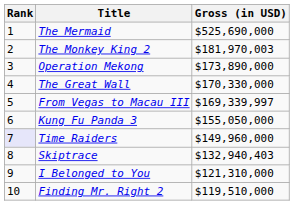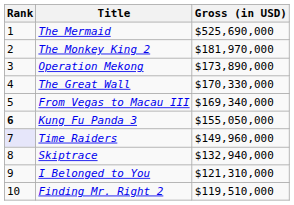 <table class="wikitable sortable" style="margin:auto; margin:auto;">
 <tr>
 <th>Rank</th>
 <th>Title</th>
 <th>Gross (in USD)</th>
 </tr>
 <tr>
 <td>1</td>
 <td><em><a href='#'>The Mermaid</a></em></td>
 <td>$525,690,000</td>
 </tr>
 <tr>
 <td>2</td>
 <td><em><a href='#'>The Monkey King 2</a></em></td>
-<td>$181,970,003</td>
+<td>$181,970,000</td>
 </tr>
 <tr>
 <td>3</td>
 <td><em><a href='#'>Operation Mekong</a></em></td>
 <td>$173,890,000</td>
 </tr>
 <tr>
 <td>4</td>
 <td><em><a href='#'>The Great Wall</a></em></td>
 <td>$170,330,000</td>
 </tr>
 <tr>
 <td>5</td>
 <td><em><a href='#'>From Vegas to Macau III</a></em></td>
-<td>$169,339,997</td>
+<td>$169,340,000</td>
 </tr>
 <tr>
-<td>6</td>
+<td><strong>6</strong></td>
 <td><em><a href='#'>Kung Fu Panda 3</a></em></td>
 <td>$155,050,000</td>
 </tr>
 <tr>
 <td style="background: lavender;">7</td>
 <td><em><a href='#'>Time Raiders</a></em></td>
 <td>$149,960,000</td>
 </tr>
 <tr>
 <td>8</td>
 <td><em><a href='#'>Skiptrace</a></em></td>
-<td>$132,940,403</td>
+<td>$132,940,000</td>
 </tr>
 <tr>
 <td>9</td>
 <td><em><a href='#'>I Belonged to You</a></em></td>
 <td>$121,310,000</td>
 </tr>
 <tr>
 <td>10</td>
 <td><em><a href='#'>Finding Mr. Right 2</a></em></td>
 <td>$119,510,000</td>
 </tr>
 </table>
